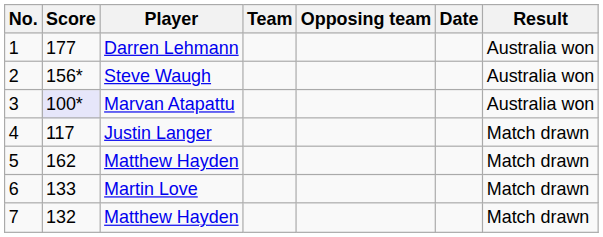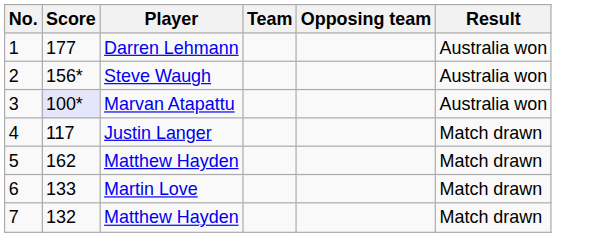 <table class="wikitable sortable" style="font-size:95%">
 <tr>
 <th>No.</th>
 <th>Score</th>
 <th>Player</th>
 <th>Team</th>
 <th>Opposing team</th>
-<th>Date</th>
 <th>Result</th>
 </tr>
 <tr>
 <td>1</td>
 <td>177</td>
 <td><a href='#'>Darren Lehmann</a></td>
-<td></td>
 <td></td>
 <td></td>
 <td>Australia won</td>
 </tr>
 <tr>
 <td>2</td>
 <td>156*</td>
 <td><a href='#'>Steve Waugh</a></td>
 <td></td>
 <td></td>
-<td></td>
 <td>Australia won</td>
 </tr>
 <tr>
 <td>3</td>
 <td style="background: lavender;">100*</td>
 <td><a href='#'>Marvan Atapattu</a></td>
-<td></td>
 <td></td>
 <td></td>
 <td>Australia won</td>
 </tr>
 <tr>
 <td>4</td>
 <td>117</td>
 <td><a href='#'>Justin Langer</a></td>
 <td></td>
 <td></td>
-<td></td>
 <td>Match drawn</td>
 </tr>
 <tr>
 <td>5</td>
 <td>162</td>
 <td><a href='#'>Matthew Hayden</a></td>
-<td></td>
 <td></td>
 <td></td>
 <td>Match drawn</td>
 </tr>
 <tr>
 <td>6</td>
 <td>133</td>
 <td><a href='#'>Martin Love</a></td>
 <td></td>
 <td></td>
-<td></td>
 <td>Match drawn</td>
 </tr>
 <tr>
 <td>7</td>
 <td>132</td>
 <td><a href='#'>Matthew Hayden</a></td>
 <td></td>
 <td></td>
-<td></td>
 <td>Match drawn</td>
 </tr>
 </table>
